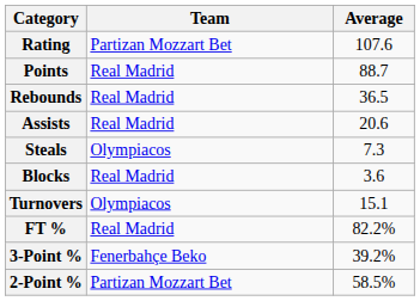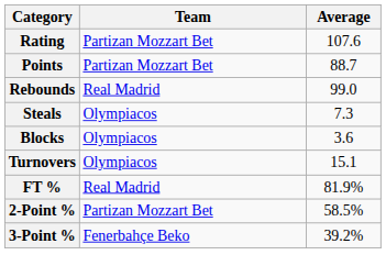 <table class="wikitable">
 <tr>
 <th>Category</th>
 <th width=230>Team</th>
 <th width=70>Average</th>
 </tr>
 <tr>
 <th>Rating</th>
 <td> <a href='#'>Partizan Mozzart Bet</a></td>
 <td style="text-align: center;">107.6</td>
 </tr>
 <tr>
 <th>Points</th>
-<td> <a href='#'>Real Madrid</a></td>
+<td> <a href='#'>Partizan Mozzart Bet</a></td>
 <td style="text-align: center;">88.7</td>
 </tr>
 <tr>
 <th>Rebounds</th>
 <td> <a href='#'>Real Madrid</a></td>
-<td style="text-align: center;">36.5</td>
-</tr>
-<tr>
-<th>Assists</th>
-<td> <a href='#'>Real Madrid</a></td>
-<td style="text-align: center;">20.6</td>
+<td style="text-align: center;">99.0</td>
 </tr>
 <tr>
 <th>Steals</th>
 <td> <a href='#'>Olympiacos</a></td>
 <td style="text-align: center;">7.3</td>
 </tr>
 <tr>
 <th>Blocks</th>
-<td> <a href='#'>Real Madrid</a></td>
+<td> <a href='#'>Olympiacos</a></td>
 <td style="text-align: center;">3.6</td>
 </tr>
 <tr>
 <th>Turnovers</th>
 <td> <a href='#'>Olympiacos</a></td>
 <td style="text-align: center;" ;>15.1</td>
 </tr>
 <tr>
 <th>FT %</th>
 <td> <a href='#'>Real Madrid</a></td>
-<td style="text-align: center;">82.2%</td>
+<td style="text-align: center;">81.9%</td>
+</tr>
+<tr>
+<th>2-Point %</th>
+<td> <a href='#'>Partizan Mozzart Bet</a></td>
+<td style="text-align: center;">58.5%</td>
 </tr>
 <tr>
 <th>3-Point %</th>
 <td> <a href='#'>Fenerbahçe Beko</a></td>
 <td style="text-align: center;">39.2%</td>
 </tr>
-<tr>
-<th>2-Point %</th>
-<td> <a href='#'>Partizan Mozzart Bet</a></td>
-<td style="text-align: center;">58.5%</td>
-</tr>
 </table>
